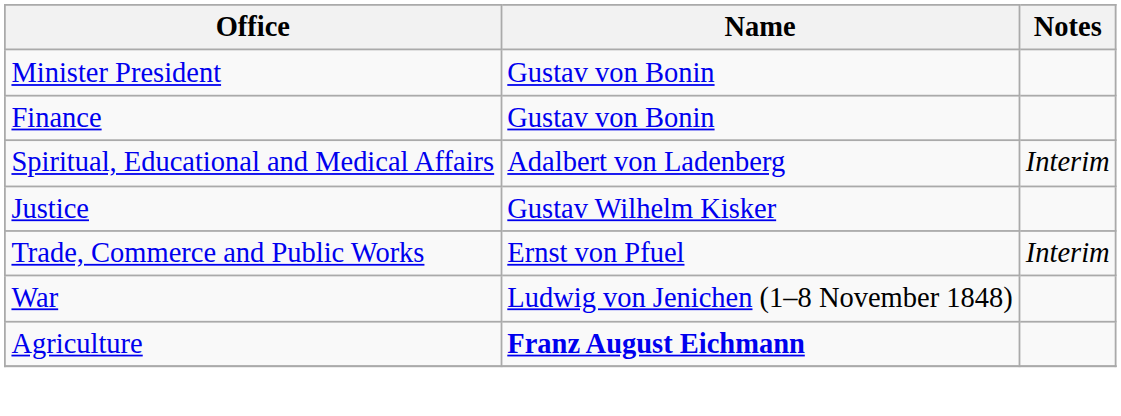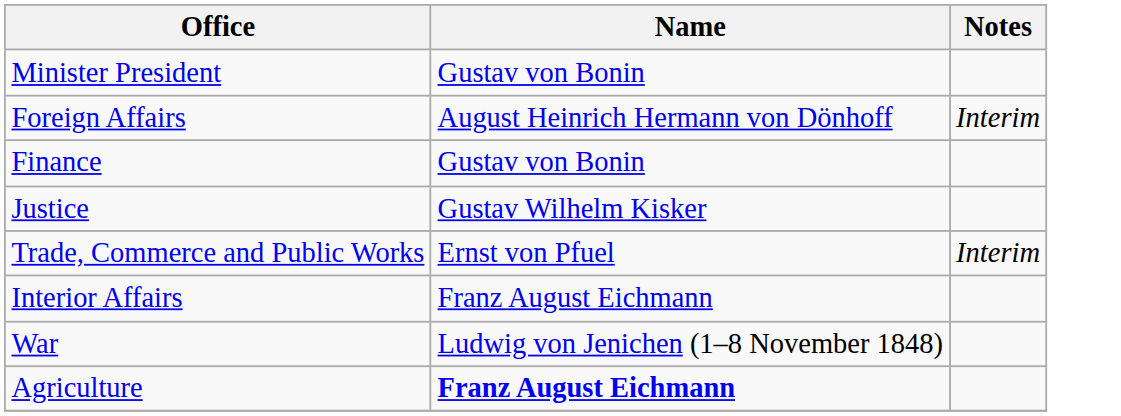 <table class="wikitable">
 <tr class="hintergrundfarbe8">
 <th>Office</th>
 <th>Name</th>
 <th>Notes</th>
 </tr>
 <tr>
 <td><a href='#'>Minister President</a></td>
 <td><a href='#'>Gustav von Bonin</a></td>
 <td></td>
 </tr>
 <tr>
+<td><a href='#'>Foreign Affairs</a></td>
+<td><a href='#'>August Heinrich Hermann von Dönhoff</a></td>
+<td><em>Interim</em></td>
+</tr>
+<tr>
 <td><a href='#'>Finance</a></td>
 <td><a href='#'>Gustav von Bonin</a></td>
 <td></td>
-</tr>
-<tr>
-<td><a href='#'>Spiritual, Educational and Medical Affairs</a></td>
-<td><a href='#'>Adalbert von Ladenberg</a></td>
-<td><em>Interim</em></td>
 </tr>
 <tr>
 <td><a href='#'>Justice</a></td>
 <td><a href='#'>Gustav Wilhelm Kisker</a></td>
 <td></td>
 </tr>
 <tr>
 <td><a href='#'>Trade, Commerce and Public Works</a></td>
 <td><a href='#'>Ernst von Pfuel</a></td>
 <td><em>Interim</em></td>
+</tr>
+<tr>
+<td><a href='#'>Interior Affairs</a></td>
+<td><a href='#'>Franz August Eichmann</a></td>
+<td></td>
 </tr>
 <tr>
 <td><a href='#'>War</a></td>
 <td><a href='#'>Ludwig von Jenichen</a> (1–8 November 1848)</td>
 <td></td>
 </tr>
 <tr>
 <td><a href='#'>Agriculture</a></td>
 <td><strong><a href='#'>Franz August Eichmann</a></strong></td>
 <td></td>
 </tr>
 <tr>
 </tr>
 </table>
